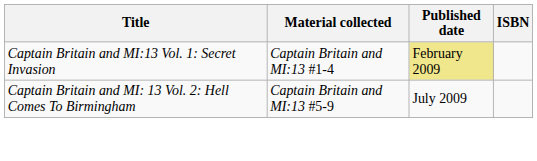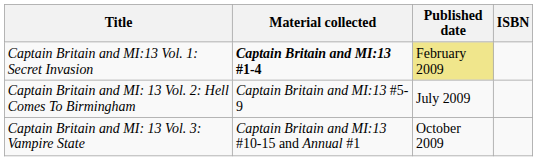 <table class="wikitable">
 <tr>
 <th>Title</th>
 <th>Material collected</th>
 <th>Published date</th>
 <th>ISBN</th>
 </tr>
 <tr>
 <td><em>Captain Britain and MI:13 Vol. 1: Secret Invasion</em></td>
-<td><em>Captain Britain and MI:13</em> #1-4</td>
+<td><strong><em>Captain Britain and MI:13</em> #1-4</strong></td>
 <td style="background: khaki;">February 2009</td>
 <td></td>
 </tr>
 <tr>
 <td><em>Captain Britain and MI: 13 Vol. 2: Hell Comes To Birmingham</em></td>
 <td><em>Captain Britain and MI:13</em> #5-9</td>
 <td>July 2009</td>
 <td></td>
 </tr>
+<tr>
+<td><em>Captain Britain and MI: 13 Vol. 3: Vampire State</em></td>
+<td><em>Captain Britain and MI:13</em> #10-15 and <em>Annual</em> #1</td>
+<td>October 2009</td>
+<td></td>
+</tr>
 </table>
